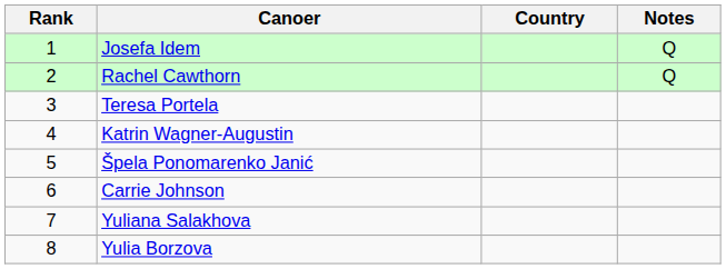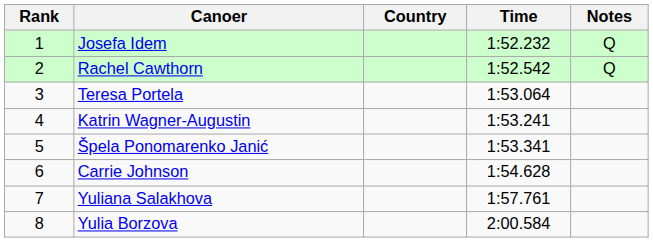 <table class="wikitable" width=50% style="text-align:center;">
 <tr>
 <th>Rank</th>
 <th>Canoer</th>
 <th>Country</th>
+<th>Time</th>
 <th>Notes</th>
 </tr>
 <tr bgcolor=ccffcc>
 <td>1</td>
 <td align="left"><a href='#'>Josefa Idem</a></td>
 <td align="left"></td>
+<td>1:52.232</td>
 <td>Q</td>
 </tr>
 <tr bgcolor=ccffcc>
 <td>2</td>
 <td align="left"><a href='#'>Rachel Cawthorn</a></td>
 <td align="left"></td>
+<td>1:52.542</td>
 <td>Q</td>
 </tr>
 <tr>
 <td>3</td>
 <td align="left"><a href='#'>Teresa Portela</a></td>
 <td align="left"></td>
+<td>1:53.064</td>
 <td></td>
 </tr>
 <tr>
 <td>4</td>
 <td align="left"><a href='#'>Katrin Wagner-Augustin</a></td>
 <td align="left"></td>
+<td>1:53.241</td>
 <td></td>
 </tr>
 <tr>
 <td>5</td>
 <td align="left"><a href='#'>Špela Ponomarenko Janić</a></td>
 <td align="left"></td>
+<td>1:53.341</td>
 <td></td>
 </tr>
 <tr>
 <td>6</td>
 <td align="left"><a href='#'>Carrie Johnson</a></td>
 <td align="left"></td>
+<td>1:54.628</td>
 <td></td>
 </tr>
 <tr>
 <td>7</td>
 <td align="left"><a href='#'>Yuliana Salakhova</a></td>
 <td align="left"></td>
+<td>1:57.761</td>
 <td></td>
 </tr>
 <tr>
 <td>8</td>
 <td align="left"><a href='#'>Yulia Borzova</a></td>
 <td align="left"></td>
+<td>2:00.584</td>
 <td></td>
 </tr>
 </table>
